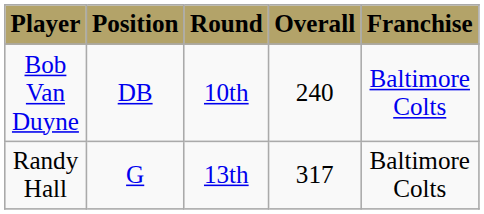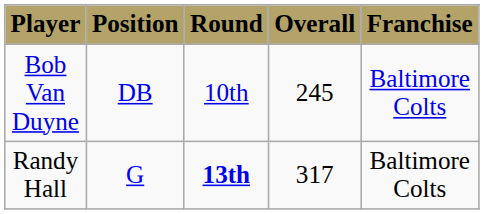 <table class="wikitable" width="45%">
 <tr align="center"  style="background:#B3A369;color:black;">
 <td><strong>Player</strong></td>
 <td><strong>Position</strong></td>
 <td><strong>Round</strong></td>
 <td><strong>Overall</strong></td>
 <td><strong>Franchise</strong></td>
 </tr>
 <tr align="center" bgcolor="">
 <td><a href='#'>Bob Van Duyne</a></td>
 <td><a href='#'>DB</a></td>
 <td><a href='#'>10th</a></td>
-<td>240</td>
+<td>245</td>
 <td><a href='#'>Baltimore Colts</a></td>
 </tr>
 <tr align="center" bgcolor="">
 <td>Randy Hall</td>
 <td><a href='#'>G</a></td>
-<td><a href='#'>13th</a></td>
+<td><strong><a href='#'>13th</a></strong></td>
 <td>317</td>
 <td>Baltimore Colts</td>
 </tr>
 </table>
